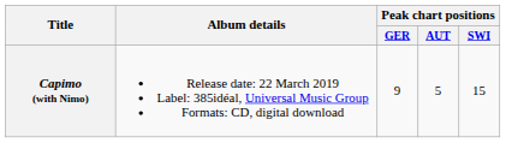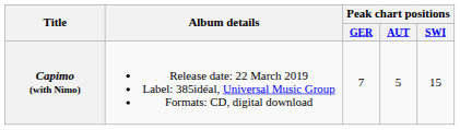 <table class="wikitable plainrowheaders" style="text-align:center;">
 <tr>
 <th scope="col" rowspan="2" style="width:8em;">Title</th>
 <th scope="col" rowspan="2" style="width:19.5em;">Album details</th>
 <th scope="col" colspan="3">Peak chart positions</th>
 </tr>
 <tr>
 <th scope="col" style="width:3em;font-size:90%;"><a href='#'>GER</a><br></th>
 <th scope="col" style="width:3em;font-size:90%;"><a href='#'>AUT</a><br></th>
 <th scope="col" style="width:3em;font-size:90%;"><a href='#'>SWI</a><br></th>
 </tr>
 <tr>
 <th scope="row"><em>Capimo</em><br><small>(with Nimo)</small></th>
 <td><br><ul><li>Release date: 22 March 2019</li><li>Label: 385idéal, <a href='#'>Universal Music Group</a></li><li>Formats: CD, digital download</li></ul></td>
-<td>9</td>
+<td>7</td>
 <td>5</td>
 <td>15</td>
 </tr>
 </table>
